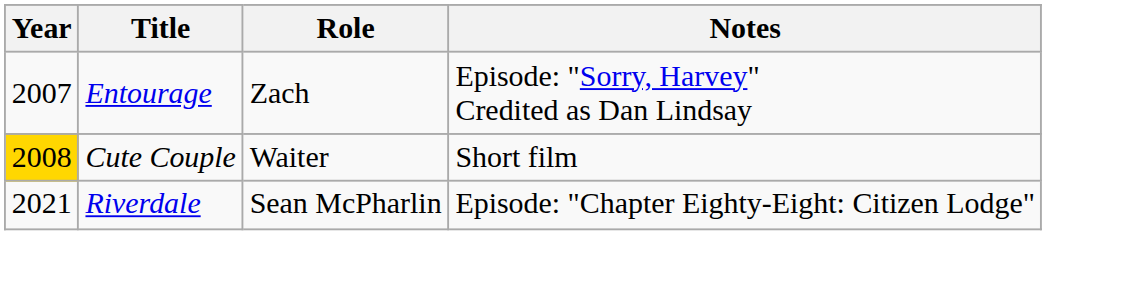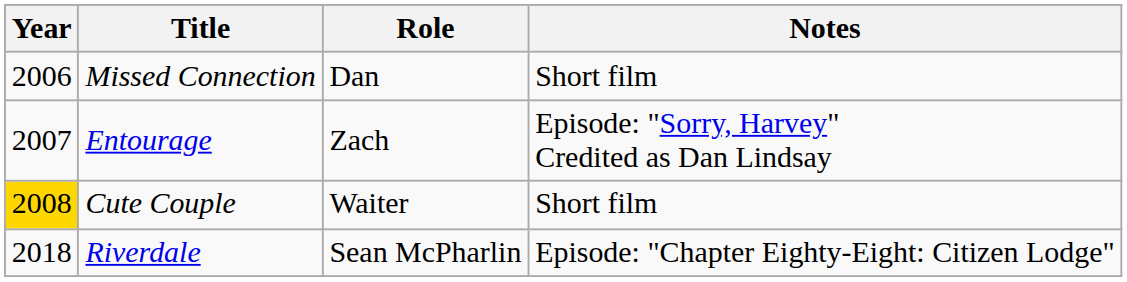 <table class="wikitable sortable">
 <tr>
 <th>Year</th>
 <th>Title</th>
 <th>Role</th>
 <th>Notes</th>
+</tr>
+<tr>
+<td>2006</td>
+<td><em>Missed Connection</em></td>
+<td>Dan</td>
+<td>Short film</td>
 </tr>
 <tr>
 <td>2007</td>
 <td><em><a href='#'>Entourage</a></em></td>
 <td>Zach</td>
 <td>Episode: "<a href='#'>Sorry, Harvey</a>"<br>Credited as Dan Lindsay</td>
 </tr>
 <tr>
 <td style="background: gold;">2008</td>
 <td><em>Cute Couple</em></td>
 <td>Waiter</td>
 <td>Short film</td>
 </tr>
 <tr>
-<td>2021</td>
+<td>2018</td>
 <td><em><a href='#'>Riverdale</a></em></td>
 <td>Sean McPharlin</td>
 <td>Episode: "Chapter Eighty-Eight: Citizen Lodge"</td>
 </tr>
 </table>
